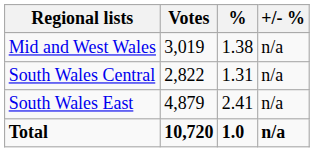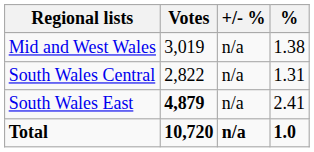 <table class="wikitable sortable">
 <tr>
 <th>Regional lists</th>
 <th>Votes</th>
+<th>+/- %</th>
 <th>%</th>
-<th>+/- %</th>
 </tr>
 <tr>
 <td><a href='#'>Mid and West Wales</a></td>
 <td>3,019</td>
+<td>n/a</td>
 <td>1.38</td>
-<td>n/a</td>
 </tr>
 <tr>
 <td><a href='#'>South Wales Central</a></td>
 <td>2,822</td>
+<td>n/a</td>
 <td>1.31</td>
-<td>n/a</td>
 </tr>
 <tr>
 <td><a href='#'>South Wales East</a></td>
-<td>4,879</td>
+<td><strong>4,879</strong></td>
+<td>n/a</td>
 <td>2.41</td>
-<td>n/a</td>
 </tr>
 <tr>
 <td><strong>Total</strong></td>
 <td><strong>10,720</strong></td>
+<td><strong>n/a</strong></td>
 <td><strong>1.0</strong></td>
-<td><strong>n/a</strong></td>
 </tr>
 </table>
